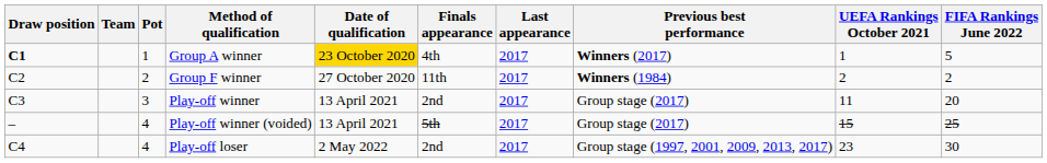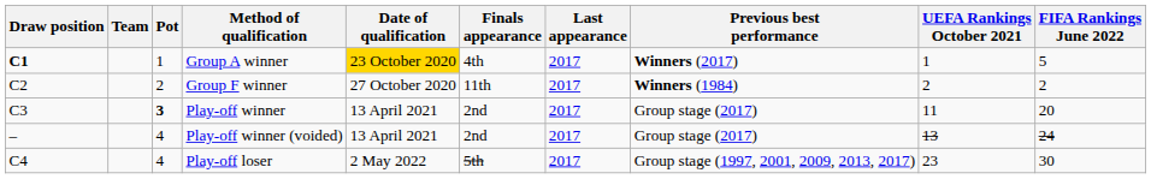 <table class="wikitable sortable">
 <tr>
 <th>Draw position</th>
 <th>Team</th>
 <th>Pot</th>
 <th>Method of<br>qualification</th>
 <th>Date of<br>qualification</th>
 <th data-sort-type="number">Finals<br>appearance</th>
 <th>Last<br>appearance</th>
 <th>Previous best<br>performance</th>
 <th><a href='#'>UEFA Rankings</a><br>October 2021</th>
 <th><a href='#'>FIFA Rankings</a><br>June 2022</th>
 </tr>
 <tr>
 <td><strong>C1</strong></td>
 <td style="white-space:nowrap"></td>
 <td>1</td>
 <td><a href='#'>Group A</a> winner</td>
 <td style="background: gold;">23 October 2020</td>
 <td>4th</td>
 <td><a href='#'>2017</a></td>
 <td data-sort-value="1"><strong>Winners</strong> (<a href='#'>2017</a>)</td>
 <td>1</td>
 <td>5</td>
 </tr>
 <tr>
 <td>C2</td>
 <td style="white-space:nowrap"></td>
 <td>2</td>
 <td><a href='#'>Group F</a> winner</td>
 <td>27 October 2020</td>
 <td>11th</td>
 <td><a href='#'>2017</a></td>
 <td data-sort-value="1"><strong>Winners</strong> (<a href='#'>1984</a>)</td>
 <td>2</td>
 <td>2</td>
 </tr>
 <tr>
 <td>C3</td>
 <td style="white-space:nowrap"></td>
-<td>3</td>
+<td><strong>3</strong></td>
 <td><a href='#'>Play-off</a> winner</td>
 <td>13 April 2021</td>
 <td>2nd</td>
 <td><a href='#'>2017</a></td>
 <td data-sort-value="9">Group stage (<a href='#'>2017</a>)</td>
 <td>11</td>
 <td>20</td>
 </tr>
 <tr>
 <td>–</td>
 <td style="white-space:nowrap"><s></s></td>
 <td>4</td>
 <td><a href='#'>Play-off</a> winner (voided)</td>
 <td>13 April 2021</td>
-<td><s>5th</s></td>
+<td>2nd</td>
 <td><a href='#'>2017</a></td>
 <td data-sort-value="12">Group stage (<a href='#'>2017</a>)</td>
-<td><s>15</s></td>
-<td><s>25</s></td>
+<td><s>13</s></td>
+<td><s>24</s></td>
 </tr>
 <tr>
 <td>C4</td>
 <td style="white-space:nowrap"></td>
 <td>4</td>
 <td><a href='#'>Play-off</a> loser</td>
 <td>2 May 2022</td>
-<td>2nd</td>
+<td><s>5th</s></td>
 <td><a href='#'>2017</a></td>
 <td data-sort-value="13">Group stage (<a href='#'>1997</a>, <a href='#'>2001</a>, <a href='#'>2009</a>, <a href='#'>2013</a>, <a href='#'>2017</a>)</td>
 <td>23</td>
 <td>30</td>
 </tr>
 </table>
